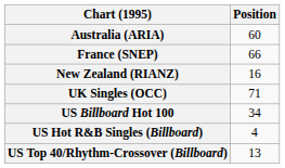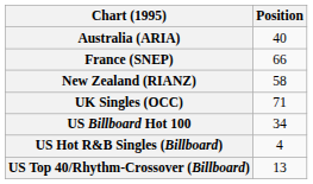 <table class="wikitable sortable plainrowheaders" style="text-align:center">
 <tr>
 <th>Chart (1995)</th>
 <th>Position</th>
 </tr>
 <tr>
 <th scope="row">Australia (ARIA)</th>
-<td>60</td>
+<td>40</td>
 </tr>
 <tr>
 <th scope="row">France (SNEP)</th>
 <td>66</td>
 </tr>
 <tr>
 <th scope="row">New Zealand (RIANZ)</th>
-<td>16</td>
+<td>58</td>
 </tr>
 <tr>
 <th scope="row">UK Singles (OCC)</th>
 <td>71</td>
 </tr>
 <tr>
 <th scope="row">US <em>Billboard</em> Hot 100</th>
 <td>34</td>
 </tr>
 <tr>
 <th scope="row">US Hot R&B Singles (<em>Billboard</em>)</th>
 <td>4</td>
 </tr>
 <tr>
 <th scope="row">US Top 40/Rhythm-Crossover (<em>Billboard</em>)</th>
 <td>13</td>
 </tr>
 </table>
